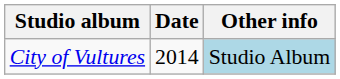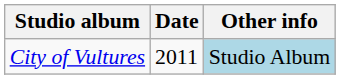 <table class="wikitable">
 <tr>
 <th>Studio album</th>
 <th>Date</th>
 <th>Other info</th>
 </tr>
 <tr>
 <td><em><a href='#'>City of Vultures</a></em></td>
-<td>2014</td>
+<td>2011</td>
 <td style="background: lightblue;">Studio Album</td>
 </tr>
 </table>
